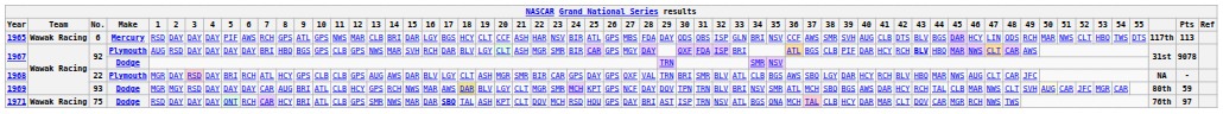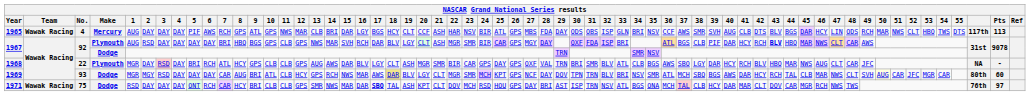 <table class="wikitable" style="text-align:center; font-size:75%">
 <tr>
 <th colspan=69><a href='#'>NASCAR</a> <a href='#'>Grand National Series</a> results</th>
 </tr>
 <tr>
 <th>Year</th>
 <th>Team</th>
 <th>No.</th>
 <th>Make</th>
 <th>1</th>
 <th>2</th>
 <th>3</th>
 <th>4</th>
 <th>5</th>
 <th>6</th>
 <th>7</th>
 <th>8</th>
 <th>9</th>
 <th>10</th>
 <th>11</th>
 <th>12</th>
 <th>13</th>
 <th>14</th>
 <th>15</th>
 <th>16</th>
 <th>17</th>
 <th>18</th>
 <th>19</th>
 <th>20</th>
 <th>21</th>
 <th>22</th>
 <th>23</th>
 <th>24</th>
 <th>25</th>
 <th>26</th>
 <th>27</th>
 <th>28</th>
 <th>29</th>
 <th>30</th>
 <th>31</th>
 <th>32</th>
 <th>33</th>
 <th>34</th>
 <th>35</th>
 <th>36</th>
 <th>37</th>
 <th>38</th>
 <th>39</th>
 <th>40</th>
 <th>41</th>
 <th>42</th>
 <th>43</th>
 <th>44</th>
 <th>45</th>
 <th>46</th>
 <th>47</th>
 <th>48</th>
 <th>49</th>
 <th>50</th>
 <th>51</th>
 <th>52</th>
 <th>53</th>
 <th>54</th>
 <th>55</th>
 <th></th>
 <th>Pts</th>
 <th>Ref</th>
 </tr>
 <tr>
 <th><a href='#'>1965</a></th>
 <th>Wawak Racing</th>
-<th>6</th>
+<th>4</th>
 <th><a href='#'>Mercury</a></th>
-<td><a href='#'>RSD</a></td>
+<td><a href='#'>AUG</a></td>
 <td><a href='#'>DAY</a></td>
 <td><a href='#'>DAY</a></td>
 <td><a href='#'>DAY</a></td>
 <td><a href='#'>PIF</a></td>
 <td><a href='#'>AWS</a></td>
 <td><a href='#'>RCH</a></td>
 <td><a href='#'>GPS</a></td>
 <td><a href='#'>ATL</a></td>
 <td><a href='#'>GPS</a></td>
 <td><a href='#'>NWS</a></td>
 <td><a href='#'>MAR</a></td>
 <td><a href='#'>CLB</a></td>
 <td><a href='#'>BRI</a></td>
 <td><a href='#'>DAR</a></td>
 <td><a href='#'>LGY</a></td>
 <td><a href='#'>BGS</a></td>
 <td><a href='#'>HCY</a></td>
 <td><a href='#'>CLT</a></td>
 <td><a href='#'>CCF</a></td>
 <td><a href='#'>ASH</a></td>
 <td><a href='#'>HAR</a></td>
 <td><a href='#'>NSV</a></td>
 <td><a href='#'>BIR</a></td>
 <td><a href='#'>ATL</a></td>
 <td><a href='#'>GPS</a></td>
 <td><a href='#'>MBS</a></td>
 <td><a href='#'>FDA</a></td>
 <td><a href='#'>DAY</a></td>
 <td><a href='#'>ODS</a></td>
 <td><a href='#'>OBS</a></td>
 <td><a href='#'>ISP</a></td>
 <td><a href='#'>GLN</a></td>
 <td><a href='#'>BRI</a></td>
 <td><a href='#'>NSV</a></td>
 <td><a href='#'>CCF</a></td>
 <td><a href='#'>AWS</a></td>
 <td><a href='#'>SMR</a></td>
 <td><a href='#'>SVH</a></td>
 <td><a href='#'>AUG</a></td>
 <td><a href='#'>CLB</a></td>
 <td><a href='#'>DTS</a></td>
 <td><a href='#'>BLV</a></td>
 <td><a href='#'>BGS</a></td>
 <td style="background:#EFCFFF;"><a href='#'>DAR</a><br></td>
 <td><a href='#'>HCY</a></td>
 <td><a href='#'>LIN</a></td>
 <td><a href='#'>ODS</a></td>
 <td><a href='#'>RCH</a></td>
 <td><a href='#'>MAR</a></td>
 <td><a href='#'>NWS</a></td>
 <td><a href='#'>CLT</a></td>
 <td><a href='#'>HBO</a></td>
 <td><a href='#'>TWS</a></td>
 <td><a href='#'>DTS</a></td>
 <th>117th</th>
 <th>113</th>
 <th></th>
 </tr>
 <tr>
 <th rowspan=2><a href='#'>1967</a></th>
 <th rowspan=4>Wawak Racing</th>
 <th rowspan=2>92</th>
 <th><a href='#'>Plymouth</a></th>
 <td><a href='#'>AUG</a></td>
 <td><a href='#'>RSD</a></td>
 <td><a href='#'>DAY</a></td>
 <td><a href='#'>DAY</a></td>
 <td><a href='#'>DAY</a></td>
 <td><a href='#'>DAY</a></td>
 <td><a href='#'>BRI</a></td>
 <td><a href='#'>HBO</a></td>
 <td><a href='#'>BGS</a></td>
 <td><a href='#'>GPS</a></td>
 <td><a href='#'>CLB</a></td>
 <td><a href='#'>GPS</a></td>
 <td><a href='#'>NWS</a></td>
 <td><a href='#'>MAR</a></td>
 <td><a href='#'>SVH</a></td>
 <td><a href='#'>RCH</a></td>
 <td><a href='#'>DAR</a></td>
 <td><a href='#'>BLV</a></td>
 <td><a href='#'>LGY</a></td>
 <td style="background:#DFFFDF;"><a href='#'>CLT</a><br></td>
 <td><a href='#'>ASH</a></td>
 <td><a href='#'>MGR</a></td>
 <td><a href='#'>SMR</a></td>
 <td><a href='#'>BIR</a></td>
 <td style="background:#EFCFFF;"><a href='#'>CAR</a><br></td>
 <td><a href='#'>GPS</a></td>
 <td><a href='#'>MGY</a></td>
 <td style="background:#EFCFFF;"><a href='#'>DAY</a><br></td>
 <td></td>
 <td style="background:#EFCFFF;"><a href='#'>OXF</a><br></td>
 <td style="background:#EFCFFF;"><a href='#'>FDA</a><br></td>
 <td style="background:#EFCFFF;"><a href='#'>ISP</a><br></td>
 <td><a href='#'>BRI</a></td>
 <td colspan=2></td>
 <td style="background:#FFDF9F;"><a href='#'>ATL</a><br></td>
 <td><a href='#'>BGS</a></td>
 <td><a href='#'>CLB</a></td>
 <td><a href='#'>PIF</a></td>
 <td><a href='#'>DAR</a></td>
 <td><a href='#'>HCY</a></td>
 <td><a href='#'>RCH</a></td>
 <td><strong><a href='#'>BLV</a></strong></td>
 <td><a href='#'>HBO</a></td>
 <td style="background:#EFCFFF;"><a href='#'>MAR</a><br></td>
 <td style="background:#EFCFFF;"><a href='#'>NWS</a><br></td>
 <td style="background:#FFDF9F;"><a href='#'>CLT</a><br></td>
 <td style="background:#EFCFFF;"><a href='#'>CAR</a><br></td>
 <td><a href='#'>AWS</a></td>
 <td colspan=6></td>
 <th rowspan=2>31st</th>
 <th rowspan=2>9078</th>
 <th rowspan=2></th>
 </tr>
 <tr>
 <th><a href='#'>Dodge</a></th>
 <td colspan=28></td>
 <td style="background:#EFCFFF;"><a href='#'>TRN</a><br></td>
 <td colspan=4></td>
 <td style="background:#EFCFFF;"><a href='#'>SMR</a><br></td>
 <td style="background:#EFCFFF;"><a href='#'>NSV</a><br></td>
 <td colspan=20></td>
 </tr>
 <tr>
 <th><a href='#'>1968</a></th>
 <th>22</th>
 <th><a href='#'>Plymouth</a></th>
 <td><a href='#'>MGR</a></td>
 <td><a href='#'>DAY</a></td>
 <td style="background:#FFCFCF;"><a href='#'>RSD</a><br></td>
 <td><a href='#'>DAY</a></td>
 <td><a href='#'>BRI</a></td>
 <td><a href='#'>RCH</a></td>
 <td><a href='#'>ATL</a></td>
 <td><a href='#'>HCY</a></td>
 <td><a href='#'>GPS</a></td>
 <td><a href='#'>CLB</a></td>
 <td><a href='#'>CLB</a></td>
 <td><a href='#'>GPS</a></td>
 <td><a href='#'>AUG</a></td>
 <td><a href='#'>AWS</a></td>
 <td><a href='#'>DAR</a></td>
 <td><a href='#'>BLV</a></td>
 <td><a href='#'>LGY</a></td>
 <td><a href='#'>CLT</a></td>
 <td><a href='#'>ASH</a></td>
 <td><a href='#'>MGR</a></td>
 <td><a href='#'>SMR</a></td>
 <td><a href='#'>BIR</a></td>
 <td><a href='#'>CAR</a></td>
 <td><a href='#'>GPS</a></td>
 <td><a href='#'>DAY</a></td>
 <td><a href='#'>GPS</a></td>
 <td><a href='#'>OXF</a></td>
 <td><a href='#'>VAL</a></td>
 <td><a href='#'>TRN</a></td>
 <td><a href='#'>BRI</a></td>
 <td><a href='#'>SMR</a></td>
 <td><a href='#'>BLV</a></td>
 <td><a href='#'>ATL</a></td>
 <td><a href='#'>CLB</a></td>
 <td><a href='#'>BGS</a></td>
 <td><a href='#'>AWS</a></td>
 <td><a href='#'>SBO</a></td>
 <td><a href='#'>LGY</a></td>
 <td><a href='#'>DAR</a></td>
 <td><a href='#'>HCY</a></td>
 <td><a href='#'>RCH</a></td>
 <td><a href='#'>BLV</a></td>
 <td><a href='#'>HBO</a></td>
 <td><a href='#'>MAR</a></td>
 <td><a href='#'>NWS</a></td>
 <td><a href='#'>AUG</a></td>
 <td><a href='#'>CLT</a></td>
 <td><a href='#'>CAR</a></td>
 <td><a href='#'>JFC</a></td>
 <td colspan=6></td>
 <th>NA</th>
 <th>-</th>
 <th></th>
 </tr>
 <tr>
 <th><a href='#'>1969</a></th>
 <th>93</th>
 <th><a href='#'>Dodge</a></th>
 <td><a href='#'>MGR</a></td>
 <td><a href='#'>MGY</a></td>
 <td><a href='#'>RSD</a></td>
 <td><a href='#'>DAY</a></td>
 <td><a href='#'>DAY</a></td>
 <td><a href='#'>DAY</a></td>
 <td><a href='#'>CAR</a></td>
 <td><a href='#'>AUG</a></td>
 <td><a href='#'>BRI</a></td>
 <td><a href='#'>ATL</a></td>
 <td><a href='#'>CLB</a></td>
 <td><a href='#'>HCY</a></td>
 <td><a href='#'>GPS</a></td>
 <td><a href='#'>RCH</a></td>
 <td><a href='#'>NWS</a></td>
 <td><a href='#'>MAR</a></td>
 <td><a href='#'>AWS</a></td>
 <td style="background: khaki;"><a href='#'>DAR</a></td>
 <td><a href='#'>BLV</a></td>
 <td><a href='#'>LGY</a></td>
 <td><a href='#'>CLT</a></td>
 <td><a href='#'>MGR</a></td>
 <td><a href='#'>SMR</a></td>
 <td style="background:#EFCFFF;"><a href='#'>MCH</a><br></td>
 <td><a href='#'>KPT</a></td>
 <td><a href='#'>GPS</a></td>
 <td><a href='#'>NCF</a></td>
 <td><a href='#'>DAY</a></td>
 <td><a href='#'>DOV</a></td>
 <td><a href='#'>TPN</a></td>
 <td><a href='#'>TRN</a></td>
 <td><a href='#'>BLV</a></td>
 <td><a href='#'>BRI</a></td>
 <td><a href='#'>NSV</a></td>
 <td><a href='#'>SMR</a></td>
 <td><a href='#'>ATL</a></td>
 <td><a href='#'>MCH</a></td>
 <td><a href='#'>SBO</a></td>
 <td><a href='#'>BGS</a></td>
 <td><a href='#'>AWS</a></td>
 <td><a href='#'>DAR</a></td>
 <td><a href='#'>HCY</a></td>
 <td><a href='#'>RCH</a></td>
 <td><a href='#'>TAL</a></td>
 <td><a href='#'>CLB</a></td>
 <td><a href='#'>MAR</a></td>
 <td><a href='#'>NWS</a></td>
 <td><a href='#'>CLT</a></td>
 <td><a href='#'>SVH</a></td>
 <td style="background: lightyellow;"><a href='#'>AUG</a></td>
 <td><a href='#'>CAR</a></td>
 <td><a href='#'>JFC</a></td>
 <td><a href='#'>MGR</a></td>
 <td><a href='#'>CAR</a></td>
 <td></td>
 <th>80th</th>
-<th>59</th>
+<th>60</th>
 <th></th>
 </tr>
 <tr>
 <th><a href='#'>1971</a></th>
 <th>Wawak Racing</th>
 <th>75</th>
 <th><a href='#'>Dodge</a></th>
 <td><a href='#'>RSD</a></td>
 <td><a href='#'>DAY</a></td>
 <td><a href='#'>DAY</a></td>
 <td><a href='#'>DAY</a></td>
 <td style="background:#DFFFDF;"><a href='#'>ONT</a><br></td>
 <td><a href='#'>RCH</a></td>
 <td style="background:#EFCFFF;"><a href='#'>CAR</a><br></td>
 <td><a href='#'>HCY</a></td>
 <td><a href='#'>BRI</a></td>
-<td><a href='#'>ATL</a></td>
+<td><a href='#'>CLB</a></td>
 <td><a href='#'>CLB</a></td>
 <td><a href='#'>GPS</a></td>
 <td><a href='#'>SMR</a></td>
 <td><a href='#'>NWS</a></td>
 <td><a href='#'>MAR</a></td>
 <td><a href='#'>DAR</a></td>
 <td><strong><a href='#'>SBO</a></strong></td>
 <td><a href='#'>TAL</a></td>
 <td><a href='#'>ASH</a></td>
 <td><a href='#'>KPT</a></td>
 <td><a href='#'>CLT</a></td>
 <td><a href='#'>DOV</a></td>
 <td><a href='#'>MCH</a></td>
 <td><a href='#'>RSD</a></td>
 <td><a href='#'>HOU</a></td>
 <td><a href='#'>GPS</a></td>
 <td><a href='#'>DAY</a></td>
 <td><a href='#'>BRI</a></td>
 <td><a href='#'>AST</a></td>
 <td><a href='#'>ISP</a></td>
 <td><a href='#'>TRN</a></td>
 <td><a href='#'>NSV</a></td>
 <td><a href='#'>ATL</a></td>
 <td><a href='#'>BGS</a></td>
 <td><a href='#'>ONA</a></td>
 <td><a href='#'>MCH</a></td>
 <td style="background:#FFCFCF;"><a href='#'>TAL</a><br></td>
 <td><a href='#'>CLB</a></td>
 <td><a href='#'>HCY</a></td>
 <td><a href='#'>DAR</a></td>
 <td><a href='#'>MAR</a></td>
 <td><a href='#'>CLT</a></td>
 <td><a href='#'>DOV</a></td>
 <td><a href='#'>CAR</a></td>
 <td><a href='#'>MGR</a></td>
 <td><a href='#'>RCH</a></td>
 <td><a href='#'>NWS</a></td>
 <td><a href='#'>TWS</a></td>
 <td colspan=7></td>
 <th>76th</th>
 <th>97</th>
 <th></th>
 </tr>
 </table>
